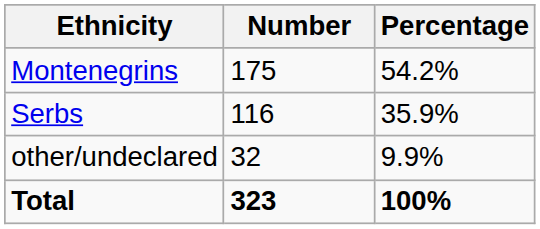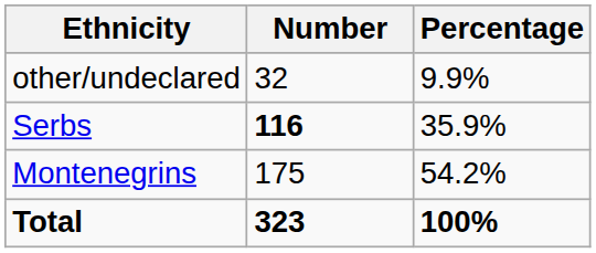 <table class="wikitable">
 <tr>
 <th width="100px">Ethnicity</th>
 <th width="80px">Number</th>
 <th width="80px">Percentage</th>
 </tr>
 <tr>
+<td>other/undeclared</td>
+<td>32</td>
+<td>9.9%</td>
+</tr>
+<tr>
+<td><a href='#'>Serbs</a></td>
+<td><strong>116</strong></td>
+<td>35.9%</td>
+</tr>
+<tr>
 <td><a href='#'>Montenegrins</a></td>
 <td>175</td>
 <td>54.2%</td>
-</tr>
-<tr>
-<td><a href='#'>Serbs</a></td>
-<td>116</td>
-<td>35.9%</td>
-</tr>
-<tr>
-<td>other/undeclared</td>
-<td>32</td>
-<td>9.9%</td>
 </tr>
 <tr>
 <td><strong>Total</strong></td>
 <td><strong>323</strong></td>
 <td><strong>100%</strong></td>
 </tr>
 </table>
